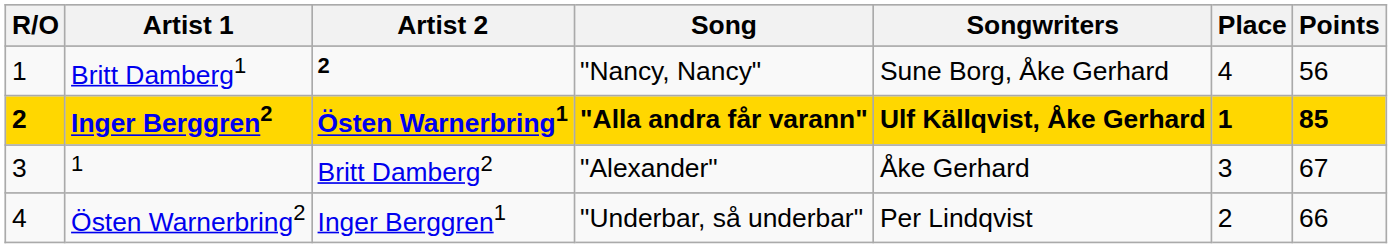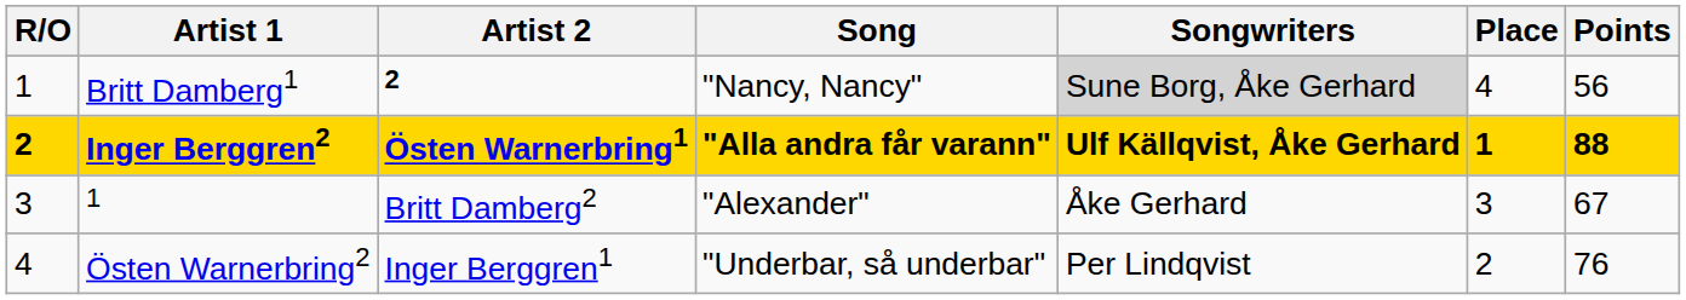 <table class="sortable wikitable" style="margin: 1em auto 1em auto;">
 <tr>
 <th>R/O</th>
 <th>Artist 1</th>
 <th>Artist 2</th>
 <th>Song</th>
 <th>Songwriters</th>
 <th>Place</th>
 <th>Points</th>
 </tr>
 <tr>
 <td>1</td>
 <td><a href='#'>Britt Damberg</a><sup>1</sup></td>
 <td><strong><sup>2</sup></strong></td>
 <td>"Nancy, Nancy"</td>
-<td>Sune Borg, Åke Gerhard</td>
+<td style="background: lightgrey;">Sune Borg, Åke Gerhard</td>
 <td>4</td>
 <td>56</td>
 </tr>
 <tr style="font-weight:bold;background:gold;">
 <td>2</td>
 <td><a href='#'>Inger Berggren</a><sup>2</sup></td>
 <td><a href='#'>Östen Warnerbring</a><sup>1</sup></td>
 <td>"Alla andra får varann"</td>
 <td>Ulf Källqvist, Åke Gerhard</td>
 <td>1</td>
-<td>85</td>
+<td>88</td>
 </tr>
 <tr>
 <td>3</td>
 <td><sup>1</sup></td>
 <td><a href='#'>Britt Damberg</a><sup>2</sup></td>
 <td>"Alexander"</td>
 <td>Åke Gerhard</td>
 <td>3</td>
 <td>67</td>
 </tr>
 <tr>
 <td>4</td>
 <td><a href='#'>Östen Warnerbring</a><sup>2</sup></td>
 <td><a href='#'>Inger Berggren</a><sup>1</sup></td>
 <td>"Underbar, så underbar"</td>
 <td>Per Lindqvist</td>
 <td>2</td>
-<td>66</td>
+<td>76</td>
 </tr>
 </table>
